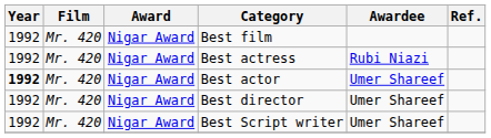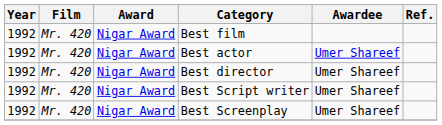 <table class="wikitable">
 <tr>
 <th>Year</th>
 <th>Film</th>
 <th>Award</th>
 <th>Category</th>
 <th>Awardee</th>
 <th>Ref.</th>
 </tr>
 <tr>
 <td>1992</td>
 <td><em>Mr. 420</em></td>
 <td><a href='#'>Nigar Award</a></td>
 <td>Best film</td>
 <td></td>
 <td></td>
 </tr>
 <tr>
 <td>1992</td>
-<td><em>Mr. 420</em></td>
-<td><a href='#'>Nigar Award</a></td>
-<td>Best actress</td>
-<td><a href='#'>Rubi Niazi</a></td>
-<td></td>
-</tr>
-<tr>
-<td><strong>1992</strong></td>
 <td><em>Mr. 420</em></td>
 <td><a href='#'>Nigar Award</a></td>
 <td>Best actor</td>
 <td><a href='#'>Umer Shareef</a></td>
 <td></td>
 </tr>
 <tr>
 <td>1992</td>
 <td><em>Mr. 420</em></td>
 <td><a href='#'>Nigar Award</a></td>
 <td>Best director</td>
 <td>Umer Shareef</td>
 <td></td>
 </tr>
 <tr>
 <td>1992</td>
 <td><em>Mr. 420</em></td>
 <td><a href='#'>Nigar Award</a></td>
 <td>Best Script writer</td>
 <td>Umer Shareef</td>
 <td></td>
 </tr>
 <tr>
+<td>1992</td>
+<td><em>Mr. 420</em></td>
+<td><a href='#'>Nigar Award</a></td>
+<td>Best Screenplay</td>
+<td>Umer Shareef</td>
+<td></td>
+</tr>
+<tr>
 </tr>
 </table>
